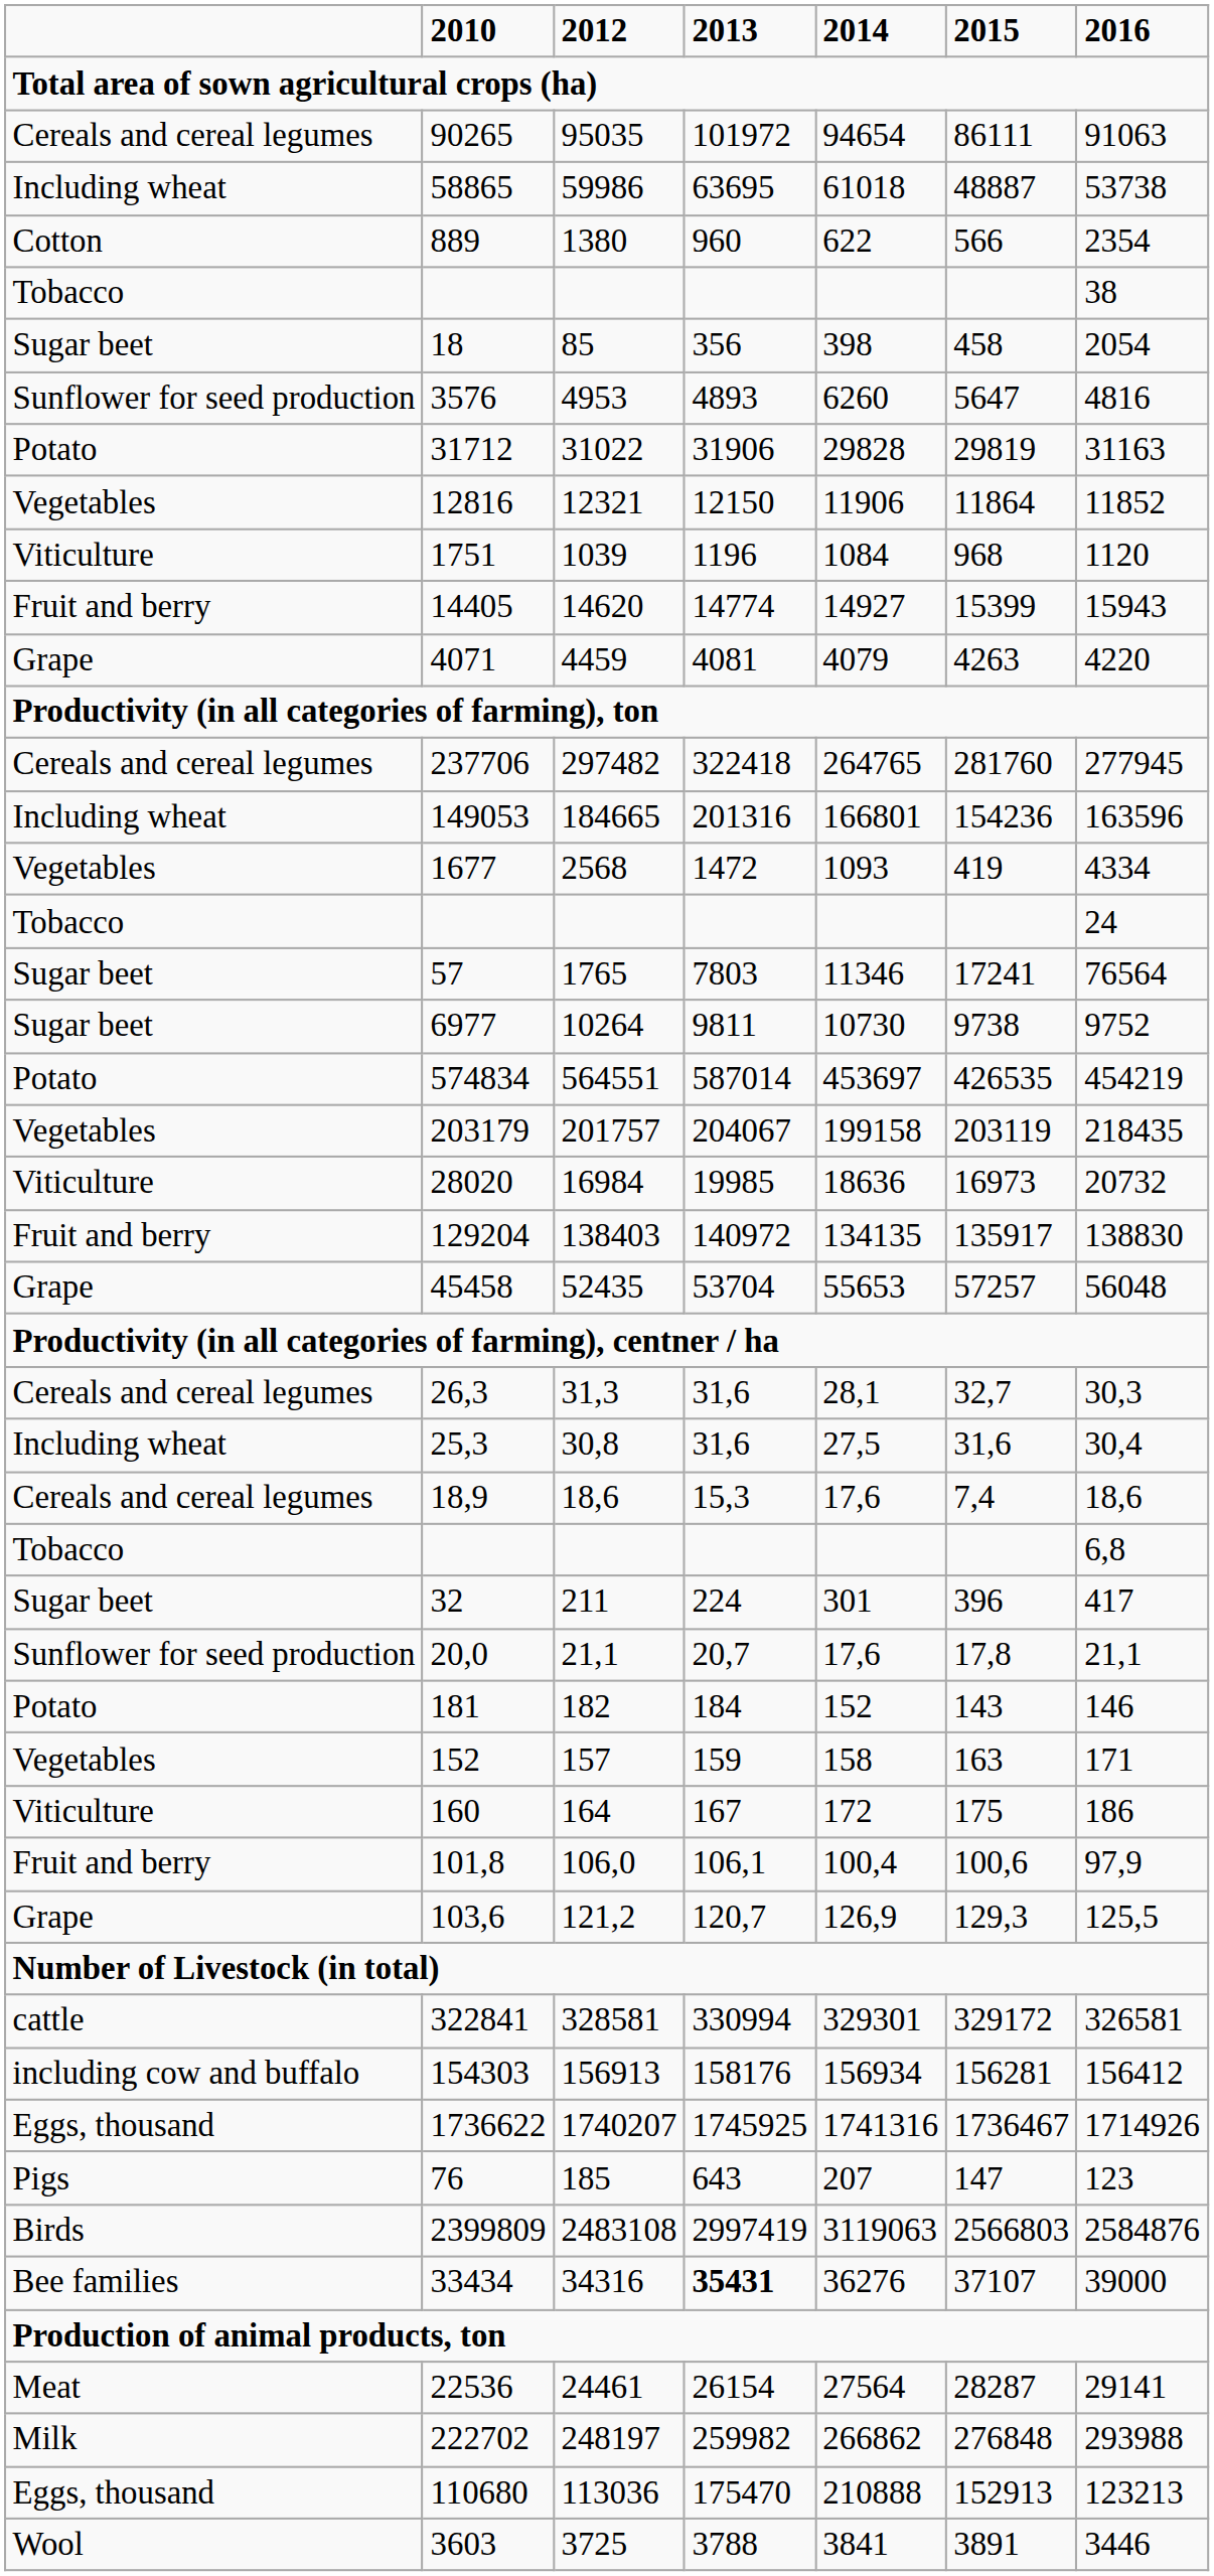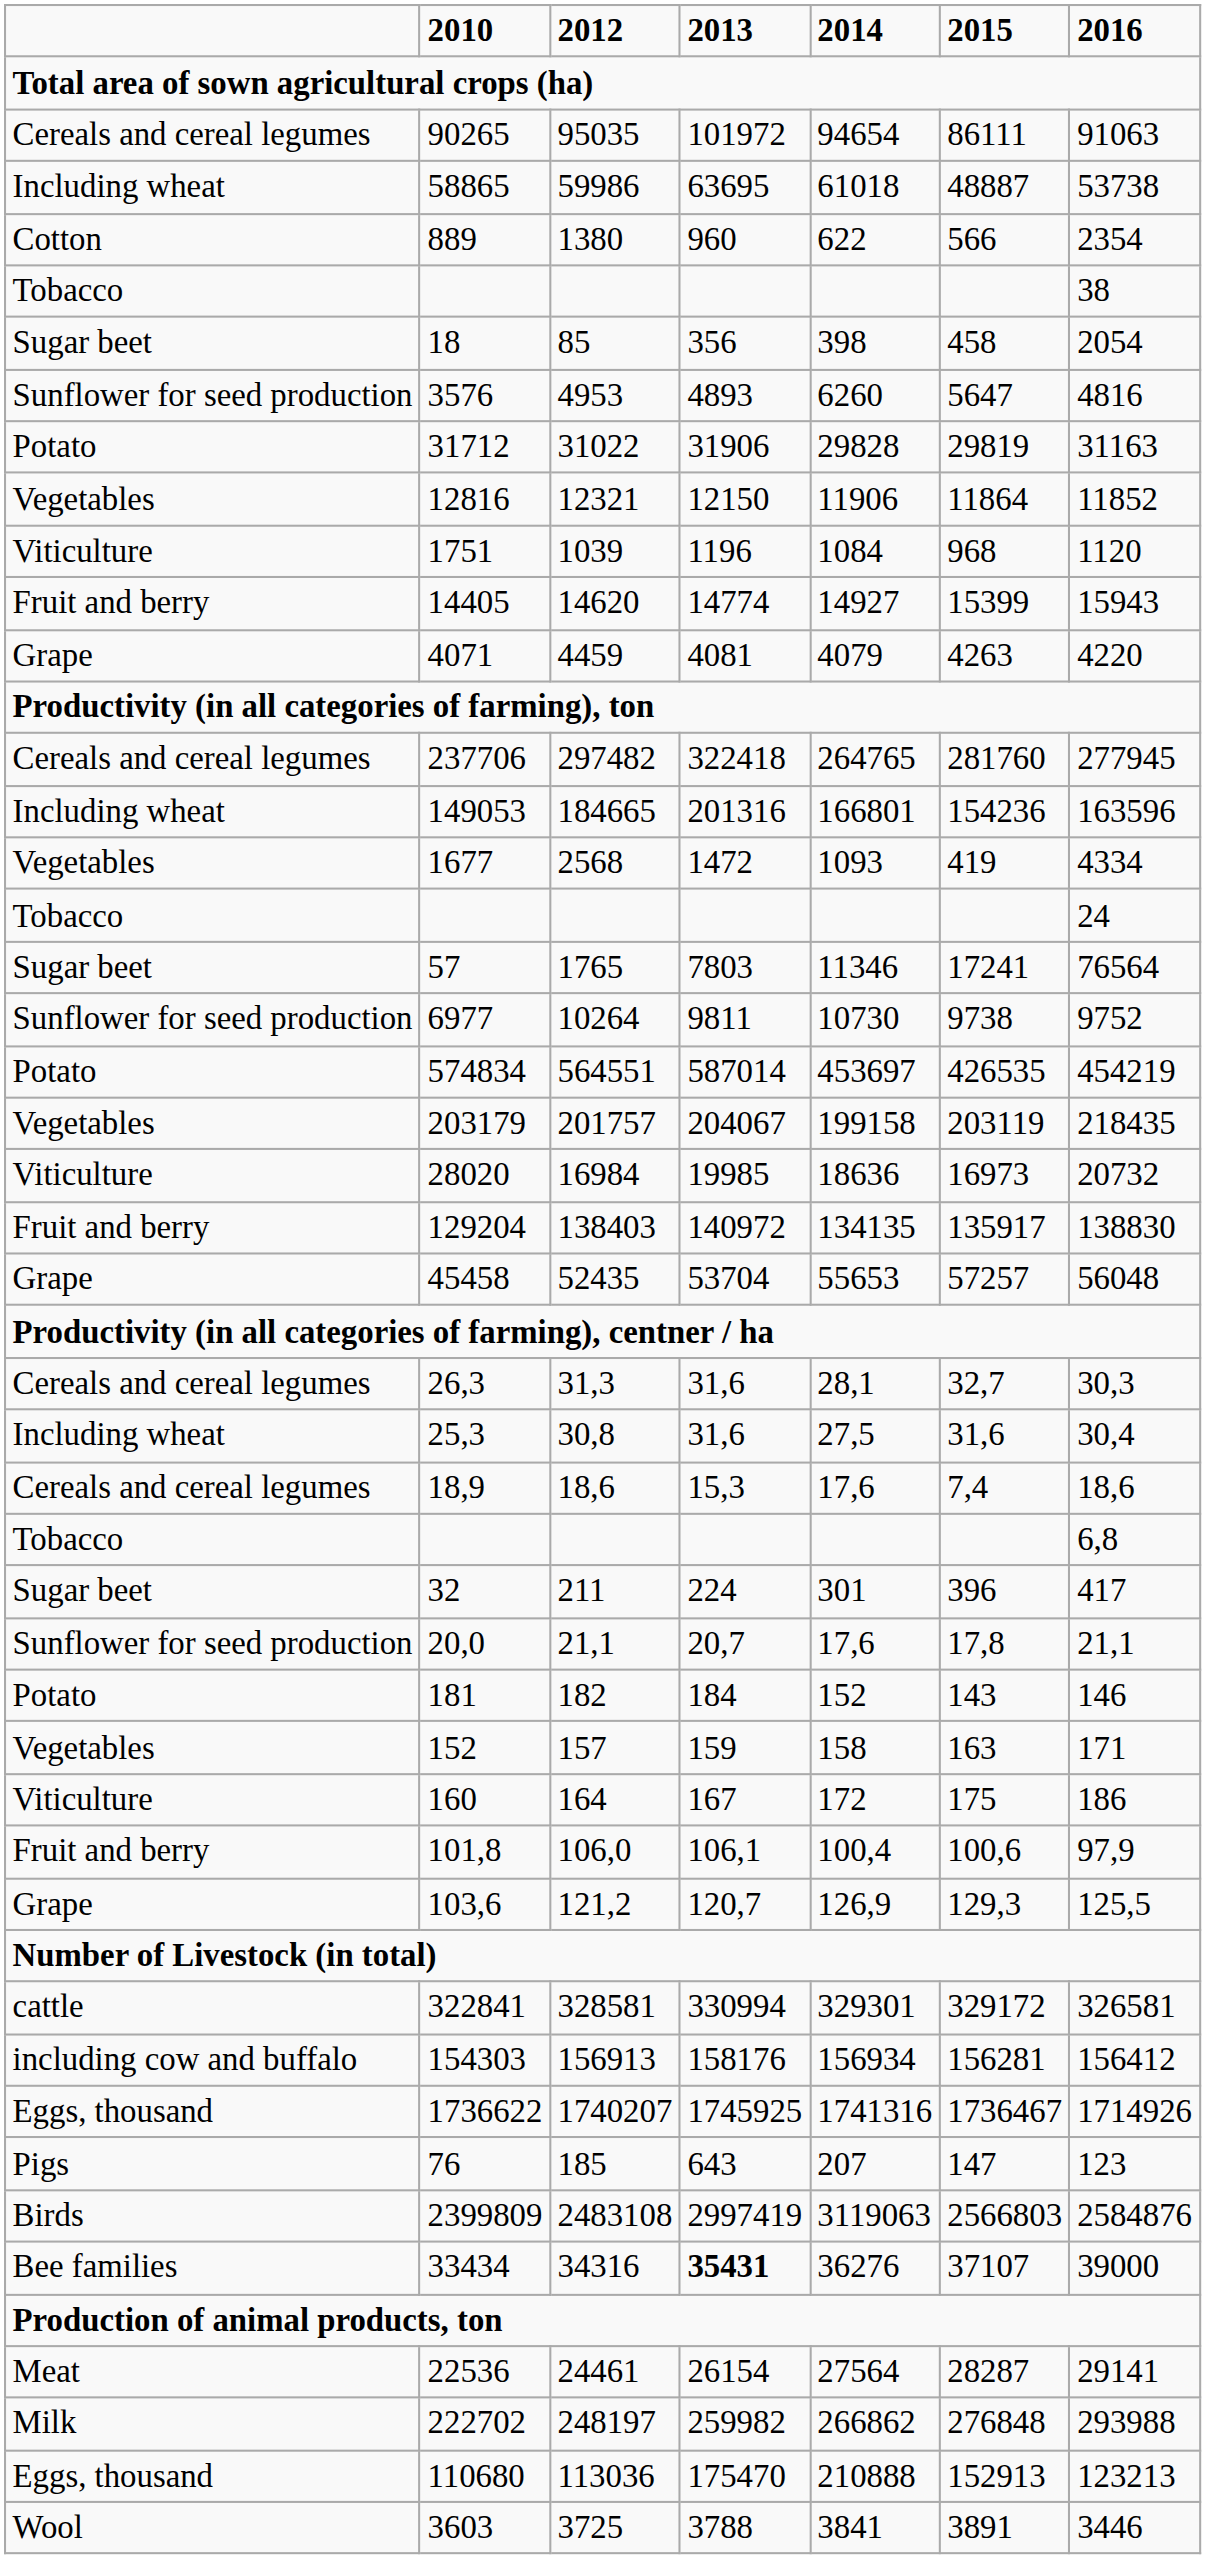 <table class="wikitable">
 <tr>
 <td></td>
 <td><strong>2010</strong></td>
 <td><strong>2012</strong></td>
 <td><strong>2013</strong></td>
 <td><strong>2014</strong></td>
 <td><strong>2015</strong></td>
 <td><strong>2016</strong></td>
 </tr>
 <tr>
 <td colspan="7"><strong>Total  area of sown agricultural crops (ha)                   </strong></td>
 </tr>
 <tr>
 <td>Cereals  and cereal legumes</td>
 <td>90265</td>
 <td>95035</td>
 <td>101972</td>
 <td>94654</td>
 <td>86111</td>
 <td>91063</td>
 </tr>
 <tr>
 <td>Including  wheat</td>
 <td>58865</td>
 <td>59986</td>
 <td>63695</td>
 <td>61018</td>
 <td>48887</td>
 <td>53738</td>
 </tr>
 <tr>
 <td>Cotton</td>
 <td>889</td>
 <td>1380</td>
 <td>960</td>
 <td>622</td>
 <td>566</td>
 <td>2354</td>
 </tr>
 <tr>
 <td>Tobacco</td>
 <td></td>
 <td></td>
 <td></td>
 <td></td>
 <td></td>
 <td>38</td>
 </tr>
 <tr>
 <td>Sugar  beet</td>
 <td>18</td>
 <td>85</td>
 <td>356</td>
 <td>398</td>
 <td>458</td>
 <td>2054</td>
 </tr>
 <tr>
 <td>Sunflower  for seed production</td>
 <td>3576</td>
 <td>4953</td>
 <td>4893</td>
 <td>6260</td>
 <td>5647</td>
 <td>4816</td>
 </tr>
 <tr>
 <td>Potato</td>
 <td>31712</td>
 <td>31022</td>
 <td>31906</td>
 <td>29828</td>
 <td>29819</td>
 <td>31163</td>
 </tr>
 <tr>
 <td>Vegetables</td>
 <td>12816</td>
 <td>12321</td>
 <td>12150</td>
 <td>11906</td>
 <td>11864</td>
 <td>11852</td>
 </tr>
 <tr>
 <td>Viticulture</td>
 <td>1751</td>
 <td>1039</td>
 <td>1196</td>
 <td>1084</td>
 <td>968</td>
 <td>1120</td>
 </tr>
 <tr>
 <td>Fruit  and berry</td>
 <td>14405</td>
 <td>14620</td>
 <td>14774</td>
 <td>14927</td>
 <td>15399</td>
 <td>15943</td>
 </tr>
 <tr>
 <td>Grape</td>
 <td>4071</td>
 <td>4459</td>
 <td>4081</td>
 <td>4079</td>
 <td>4263</td>
 <td>4220</td>
 </tr>
 <tr>
 <td colspan="7"><strong>Productivity  (in all categories of farming), ton</strong></td>
 </tr>
 <tr>
 <td>Cereals  and cereal legumes</td>
 <td>237706</td>
 <td>297482</td>
 <td>322418</td>
 <td>264765</td>
 <td>281760</td>
 <td>277945</td>
 </tr>
 <tr>
 <td>Including  wheat</td>
 <td>149053</td>
 <td>184665</td>
 <td>201316</td>
 <td>166801</td>
 <td>154236</td>
 <td>163596</td>
 </tr>
 <tr>
 <td>Vegetables</td>
 <td>1677</td>
 <td>2568</td>
 <td>1472</td>
 <td>1093</td>
 <td>419</td>
 <td>4334</td>
 </tr>
 <tr>
 <td>Tobacco</td>
 <td></td>
 <td></td>
 <td></td>
 <td></td>
 <td></td>
 <td>24</td>
 </tr>
 <tr>
 <td>Sugar  beet</td>
 <td>57</td>
 <td>1765</td>
 <td>7803</td>
 <td>11346</td>
 <td>17241</td>
 <td>76564</td>
 </tr>
 <tr>
-<td>Sugar  beet</td>
+<td>Sunflower  for seed production</td>
 <td>6977</td>
 <td>10264</td>
 <td>9811</td>
 <td>10730</td>
 <td>9738</td>
 <td>9752</td>
 </tr>
 <tr>
 <td>Potato</td>
 <td>574834</td>
 <td>564551</td>
 <td>587014</td>
 <td>453697</td>
 <td>426535</td>
 <td>454219</td>
 </tr>
 <tr>
 <td>Vegetables</td>
 <td>203179</td>
 <td>201757</td>
 <td>204067</td>
 <td>199158</td>
 <td>203119</td>
 <td>218435</td>
 </tr>
 <tr>
 <td>Viticulture</td>
 <td>28020</td>
 <td>16984</td>
 <td>19985</td>
 <td>18636</td>
 <td>16973</td>
 <td>20732</td>
 </tr>
 <tr>
 <td>Fruit  and berry</td>
 <td>129204</td>
 <td>138403</td>
 <td>140972</td>
 <td>134135</td>
 <td>135917</td>
 <td>138830</td>
 </tr>
 <tr>
 <td>Grape</td>
 <td>45458</td>
 <td>52435</td>
 <td>53704</td>
 <td>55653</td>
 <td>57257</td>
 <td>56048</td>
 </tr>
 <tr>
 <td colspan="7"><strong>Productivity  (in all categories of farming), centner / ha</strong></td>
 </tr>
 <tr>
 <td>Cereals  and cereal legumes</td>
 <td>26,3</td>
 <td>31,3</td>
 <td>31,6</td>
 <td>28,1</td>
 <td>32,7</td>
 <td>30,3</td>
 </tr>
 <tr>
 <td>Including  wheat</td>
 <td>25,3</td>
 <td>30,8</td>
 <td>31,6</td>
 <td>27,5</td>
 <td>31,6</td>
 <td>30,4</td>
 </tr>
 <tr>
 <td>Cereals  and cereal legumes</td>
 <td>18,9</td>
 <td>18,6</td>
 <td>15,3</td>
 <td>17,6</td>
 <td>7,4</td>
 <td>18,6</td>
 </tr>
 <tr>
 <td>Tobacco</td>
 <td></td>
 <td></td>
 <td></td>
 <td></td>
 <td></td>
 <td>6,8</td>
 </tr>
 <tr>
 <td>Sugar  beet</td>
 <td>32</td>
 <td>211</td>
 <td>224</td>
 <td>301</td>
 <td>396</td>
 <td>417</td>
 </tr>
 <tr>
 <td>Sunflower  for seed production</td>
 <td>20,0</td>
 <td>21,1</td>
 <td>20,7</td>
 <td>17,6</td>
 <td>17,8</td>
 <td>21,1</td>
 </tr>
 <tr>
 <td>Potato</td>
 <td>181</td>
 <td>182</td>
 <td>184</td>
 <td>152</td>
 <td>143</td>
 <td>146</td>
 </tr>
 <tr>
 <td>Vegetables</td>
 <td>152</td>
 <td>157</td>
 <td>159</td>
 <td>158</td>
 <td>163</td>
 <td>171</td>
 </tr>
 <tr>
 <td>Viticulture</td>
 <td>160</td>
 <td>164</td>
 <td>167</td>
 <td>172</td>
 <td>175</td>
 <td>186</td>
 </tr>
 <tr>
 <td>Fruit  and berry</td>
 <td>101,8</td>
 <td>106,0</td>
 <td>106,1</td>
 <td>100,4</td>
 <td>100,6</td>
 <td>97,9</td>
 </tr>
 <tr>
 <td>Grape</td>
 <td>103,6</td>
 <td>121,2</td>
 <td>120,7</td>
 <td>126,9</td>
 <td>129,3</td>
 <td>125,5</td>
 </tr>
 <tr>
 <td colspan="7"><strong>Number  of Livestock (in total)</strong></td>
 </tr>
 <tr>
 <td>cattle</td>
 <td>322841</td>
 <td>328581</td>
 <td>330994</td>
 <td>329301</td>
 <td>329172</td>
 <td>326581</td>
 </tr>
 <tr>
 <td>including  cow and buffalo</td>
 <td>154303</td>
 <td>156913</td>
 <td>158176</td>
 <td>156934</td>
 <td>156281</td>
 <td>156412</td>
 </tr>
 <tr>
 <td>Eggs,  thousand</td>
 <td>1736622</td>
 <td>1740207</td>
 <td>1745925</td>
 <td>1741316</td>
 <td>1736467</td>
 <td>1714926</td>
 </tr>
 <tr>
 <td>Pigs</td>
 <td>76</td>
 <td>185</td>
 <td>643</td>
 <td>207</td>
 <td>147</td>
 <td>123</td>
 </tr>
 <tr>
 <td>Birds</td>
 <td>2399809</td>
 <td>2483108</td>
 <td>2997419</td>
 <td>3119063</td>
 <td>2566803</td>
 <td>2584876</td>
 </tr>
 <tr>
 <td>Bee  families</td>
 <td>33434</td>
 <td>34316</td>
 <td><strong>35431</strong></td>
 <td>36276</td>
 <td>37107</td>
 <td>39000</td>
 </tr>
 <tr>
 <td colspan="7"><strong>Production  of animal products, ton</strong></td>
 </tr>
 <tr>
 <td>Meat</td>
 <td>22536</td>
 <td>24461</td>
 <td>26154</td>
 <td>27564</td>
 <td>28287</td>
 <td>29141</td>
 </tr>
 <tr>
 <td>Milk</td>
 <td>222702</td>
 <td>248197</td>
 <td>259982</td>
 <td>266862</td>
 <td>276848</td>
 <td>293988</td>
 </tr>
 <tr>
 <td>Eggs,  thousand</td>
 <td>110680</td>
 <td>113036</td>
 <td>175470</td>
 <td>210888</td>
 <td>152913</td>
 <td>123213</td>
 </tr>
 <tr>
 <td>Wool</td>
 <td>3603</td>
 <td>3725</td>
 <td>3788</td>
 <td>3841</td>
 <td>3891</td>
 <td>3446</td>
 </tr>
 </table>
